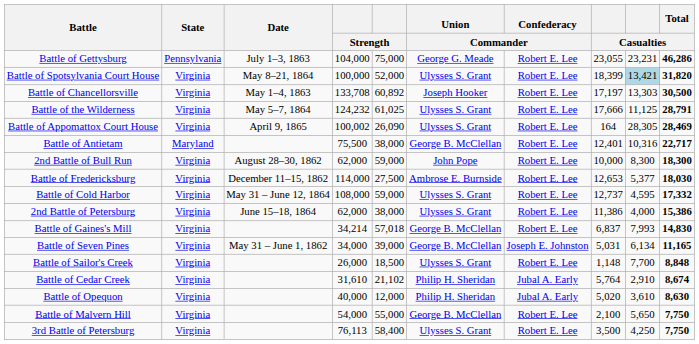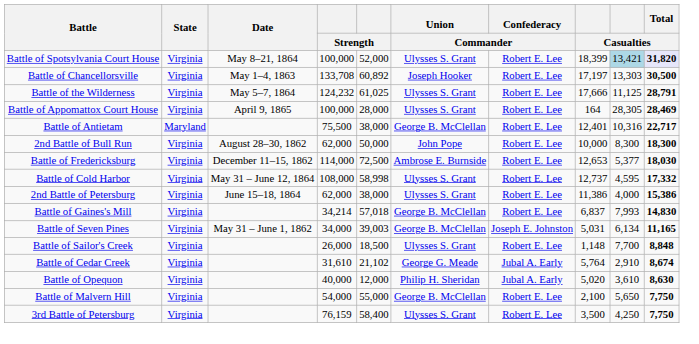 <table class="sortable wikitable">
 <tr>
 <th rowspan="2">Battle</th>
 <th rowspan="2">State</th>
 <th rowspan="2">Date</th>
 <th></th>
 <th></th>
 <th><br>Union</th>
 <th><br>Confederacy</th>
 <th></th>
 <th></th>
 <th>Total</th>
 </tr>
 <tr>
 <th colspan="2">Strength</th>
 <th colspan="2">Commander</th>
 <th colspan="3">Casualties</th>
 </tr>
 <tr>
-<td style="text-align:center;"><a href='#'>Battle of Gettysburg</a></td>
-<td style="text-align:center;"><a href='#'>Pennsylvania</a></td>
-<td style="text-align:center;">July 1–3, 1863</td>
-<td style="text-align:center;">104,000</td>
-<td style="text-align:center;">75,000</td>
-<td style="text-align:center;"><a href='#'>George G. Meade</a></td>
-<td style="text-align:center;"><a href='#'>Robert E. Lee</a></td>
-<td style="text-align:center;">23,055</td>
-<td style="text-align:center;">23,231</td>
-<td style="text-align:center;"><strong>46,286</strong></td>
-</tr>
-<tr>
 <td style="text-align:center;"><a href='#'>Battle of Spotsylvania Court House</a></td>
 <td style="text-align:center;"><a href='#'>Virginia</a></td>
 <td style="text-align:center;">May 8–21, 1864</td>
 <td style="text-align:center;">100,000</td>
 <td style="text-align:center;">52,000</td>
 <td style="text-align:center;"><a href='#'>Ulysses S. Grant</a></td>
 <td style="text-align:center;"><a href='#'>Robert E. Lee</a></td>
 <td style="text-align:center;">18,399</td>
 <td style="background: lightblue; text-align:center;">13,421</td>
-<td style="text-align:center;"><strong>31,820</strong></td>
+<td style="background: lavender; text-align:center;"><strong>31,820</strong></td>
 </tr>
 <tr>
 <td style="text-align:center;"><a href='#'>Battle of Chancellorsville</a></td>
 <td style="text-align:center;"><a href='#'>Virginia</a></td>
 <td style="text-align:center;">May 1–4, 1863</td>
 <td style="text-align:center;">133,708</td>
 <td style="text-align:center;">60,892</td>
 <td style="text-align:center;"><a href='#'>Joseph Hooker</a></td>
 <td style="text-align:center;"><a href='#'>Robert E. Lee</a></td>
 <td style="text-align:center;">17,197</td>
 <td style="text-align:center;">13,303</td>
 <td style="text-align:center;"><strong>30,500</strong></td>
 </tr>
 <tr>
 <td style="text-align:center;"><a href='#'>Battle of the Wilderness</a></td>
 <td style="text-align:center;"><a href='#'>Virginia</a></td>
 <td style="text-align:center;">May 5–7, 1864</td>
 <td style="text-align:center;">124,232</td>
 <td style="text-align:center;">61,025</td>
 <td style="text-align:center;"><a href='#'>Ulysses S. Grant</a></td>
 <td style="text-align:center;"><a href='#'>Robert E. Lee</a></td>
 <td style="text-align:center;">17,666</td>
 <td style="text-align:center;">11,125</td>
 <td style="text-align:center;"><strong>28,791</strong></td>
 </tr>
 <tr>
 <td style="text-align:center;"><a href='#'>Battle of Appomattox Court House</a></td>
 <td style="text-align:center;"><a href='#'>Virginia</a></td>
 <td style="text-align:center;">April 9, 1865</td>
-<td style="text-align:center;">100,002</td>
-<td style="text-align:center;">26,090</td>
+<td style="text-align:center;">100,000</td>
+<td style="text-align:center;">28,000</td>
 <td style="text-align:center;"><a href='#'>Ulysses S. Grant</a></td>
 <td style="text-align:center;"><a href='#'>Robert E. Lee</a></td>
 <td style="text-align:center;">164</td>
 <td style="text-align:center;">28,305</td>
 <td style="text-align:center;"><strong>28,469</strong></td>
 </tr>
 <tr>
 <td style="text-align:center;"><a href='#'>Battle of Antietam</a></td>
 <td style="text-align:center;"><a href='#'>Maryland</a></td>
 <td style="text-align:center;"></td>
 <td style="text-align:center;">75,500</td>
 <td style="text-align:center;">38,000</td>
 <td style="text-align:center;"><a href='#'>George B. McClellan</a></td>
 <td style="text-align:center;"><a href='#'>Robert E. Lee</a></td>
 <td style="text-align:center;">12,401</td>
 <td style="text-align:center;">10,316</td>
 <td style="text-align:center;"><strong>22,717</strong></td>
 </tr>
 <tr>
 <td style="text-align:center;"><a href='#'>2nd Battle of Bull Run</a></td>
 <td style="text-align:center;"><a href='#'>Virginia</a></td>
 <td style="text-align:center;">August 28–30, 1862</td>
 <td style="text-align:center;">62,000</td>
-<td style="text-align:center;">59,000</td>
+<td style="text-align:center;">50,000</td>
 <td style="text-align:center;"><a href='#'>John Pope</a></td>
 <td style="text-align:center;"><a href='#'>Robert E. Lee</a></td>
 <td style="text-align:center;">10,000</td>
 <td style="text-align:center;">8,300</td>
 <td style="text-align:center;"><strong>18,300</strong></td>
 </tr>
 <tr>
 <td style="text-align:center;"><a href='#'>Battle of Fredericksburg</a></td>
 <td style="text-align:center;"><a href='#'>Virginia</a></td>
 <td style="text-align:center;">December 11–15, 1862</td>
 <td style="text-align:center;">114,000</td>
-<td style="text-align:center;">27,500</td>
+<td style="text-align:center;">72,500</td>
 <td style="text-align:center;"><a href='#'>Ambrose E. Burnside</a></td>
 <td style="text-align:center;"><a href='#'>Robert E. Lee</a></td>
 <td style="text-align:center;">12,653</td>
 <td style="text-align:center;">5,377</td>
 <td style="text-align:center;"><strong>18,030</strong></td>
 </tr>
 <tr>
 <td style="text-align:center;"><a href='#'>Battle of Cold Harbor</a></td>
 <td style="text-align:center;"><a href='#'>Virginia</a></td>
 <td style="text-align:center;">May 31 – June 12, 1864</td>
 <td style="text-align:center;">108,000</td>
-<td style="text-align:center;">59,000</td>
+<td style="text-align:center;">58,998</td>
 <td style="text-align:center;"><a href='#'>Ulysses S. Grant</a></td>
 <td style="text-align:center;"><a href='#'>Robert E. Lee</a></td>
 <td style="text-align:center;">12,737</td>
 <td style="text-align:center;">4,595</td>
 <td style="text-align:center;"><strong>17,332</strong></td>
 </tr>
 <tr>
 <td style="text-align:center;"><a href='#'>2nd Battle of Petersburg</a></td>
 <td style="text-align:center;"><a href='#'>Virginia</a></td>
 <td style="text-align:center;">June 15–18, 1864</td>
 <td style="text-align:center;">62,000</td>
 <td style="text-align:center;">38,000</td>
 <td style="text-align:center;"><a href='#'>Ulysses S. Grant</a></td>
 <td style="text-align:center;"><a href='#'>Robert E. Lee</a></td>
 <td style="text-align:center;">11,386</td>
 <td style="text-align:center;">4,000</td>
 <td style="text-align:center;"><strong>15,386</strong></td>
 </tr>
 <tr>
 <td style="text-align:center;"><a href='#'>Battle of Gaines's Mill</a></td>
 <td style="text-align:center;"><a href='#'>Virginia</a></td>
 <td style="text-align:center;"></td>
 <td style="text-align:center;">34,214</td>
 <td style="text-align:center;">57,018</td>
 <td style="text-align:center;"><a href='#'>George B. McClellan</a></td>
 <td style="text-align:center;"><a href='#'>Robert E. Lee</a></td>
 <td style="text-align:center;">6,837</td>
 <td style="text-align:center;">7,993</td>
 <td style="text-align:center;"><strong>14,830</strong></td>
 </tr>
 <tr>
 <td style="text-align:center;"><a href='#'>Battle of Seven Pines</a></td>
 <td style="text-align:center;"><a href='#'>Virginia</a></td>
 <td style="text-align:center;">May 31 – June 1, 1862</td>
 <td style="text-align:center;">34,000</td>
-<td style="text-align:center;">39,000</td>
+<td style="text-align:center;">39,003</td>
 <td style="text-align:center;"><a href='#'>George B. McClellan</a></td>
 <td style="text-align:center;"><a href='#'>Joseph E. Johnston</a></td>
 <td style="text-align:center;">5,031</td>
 <td style="text-align:center;">6,134</td>
 <td style="text-align:center;"><strong>11,165</strong></td>
 </tr>
 <tr>
 <td style="text-align:center;"><a href='#'>Battle of Sailor's Creek</a></td>
 <td style="text-align:center;"><a href='#'>Virginia</a></td>
 <td style="text-align:center;"></td>
 <td style="text-align:center;">26,000</td>
 <td style="text-align:center;">18,500</td>
 <td style="text-align:center;"><a href='#'>Ulysses S. Grant</a></td>
 <td style="text-align:center;"><a href='#'>Robert E. Lee</a></td>
 <td style="text-align:center;">1,148</td>
 <td style="text-align:center;">7,700</td>
 <td style="text-align:center;"><strong>8,848</strong></td>
 </tr>
 <tr>
 <td style="text-align:center;"><a href='#'>Battle of Cedar Creek</a></td>
 <td style="text-align:center;"><a href='#'>Virginia</a></td>
 <td style="text-align:center;"></td>
 <td style="text-align:center;">31,610</td>
 <td style="text-align:center;">21,102</td>
-<td style="text-align:center;"><a href='#'>Philip H. Sheridan</a></td>
+<td style="text-align:center;"><a href='#'>George G. Meade</a></td>
 <td style="text-align:center;"><a href='#'>Jubal A. Early</a></td>
 <td style="text-align:center;">5,764</td>
 <td style="text-align:center;">2,910</td>
 <td style="text-align:center;"><strong>8,674</strong></td>
 </tr>
 <tr>
 <td style="text-align:center;"><a href='#'>Battle of Opequon</a></td>
 <td style="text-align:center;"><a href='#'>Virginia</a></td>
 <td style="text-align:center;"></td>
 <td style="text-align:center;">40,000</td>
 <td style="text-align:center;">12,000</td>
 <td style="text-align:center;"><a href='#'>Philip H. Sheridan</a></td>
 <td style="text-align:center;"><a href='#'>Jubal A. Early</a></td>
 <td style="text-align:center;">5,020</td>
 <td style="text-align:center;">3,610</td>
 <td style="text-align:center;"><strong>8,630</strong></td>
 </tr>
 <tr>
 <td style="text-align:center;"><a href='#'>Battle of Malvern Hill</a></td>
 <td style="text-align:center;"><a href='#'>Virginia</a></td>
 <td style="text-align:center;"></td>
 <td style="text-align:center;">54,000</td>
 <td style="text-align:center;">55,000</td>
 <td style="text-align:center;"><a href='#'>George B. McClellan</a></td>
 <td style="text-align:center;"><a href='#'>Robert E. Lee</a></td>
 <td style="text-align:center;">2,100</td>
 <td style="text-align:center;">5,650</td>
 <td style="text-align:center;"><strong>7,750</strong></td>
 </tr>
 <tr>
 <td style="text-align:center;"><a href='#'>3rd Battle of Petersburg</a></td>
 <td style="text-align:center;"><a href='#'>Virginia</a></td>
 <td style="text-align:center;"></td>
-<td style="text-align:center;">76,113</td>
+<td style="text-align:center;">76,159</td>
 <td style="text-align:center;">58,400</td>
 <td style="text-align:center;"><a href='#'>Ulysses S. Grant</a></td>
 <td style="text-align:center;"><a href='#'>Robert E. Lee</a></td>
 <td style="text-align:center;">3,500</td>
 <td style="text-align:center;">4,250</td>
 <td style="text-align:center;"><strong>7,750</strong></td>
 </tr>
 </table>
